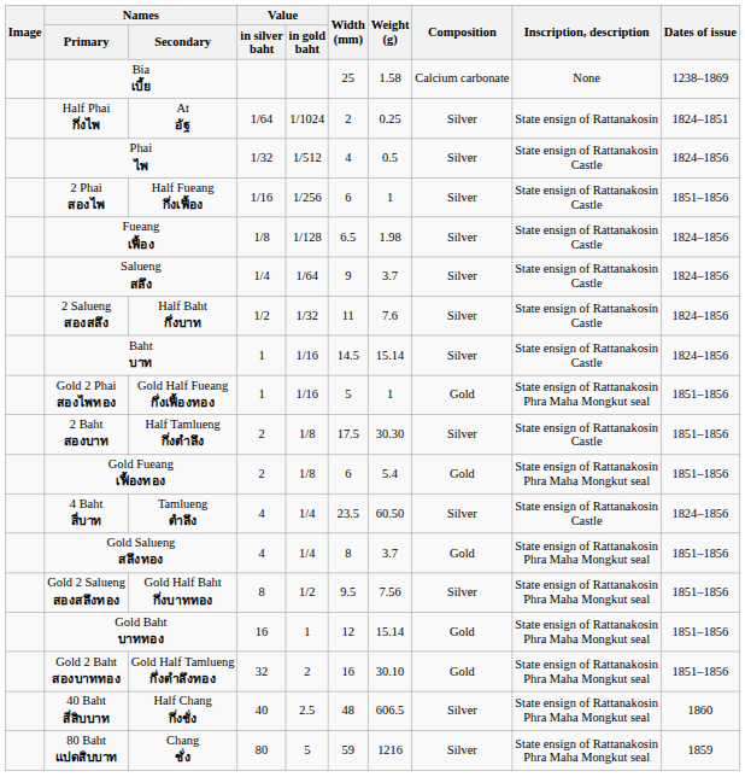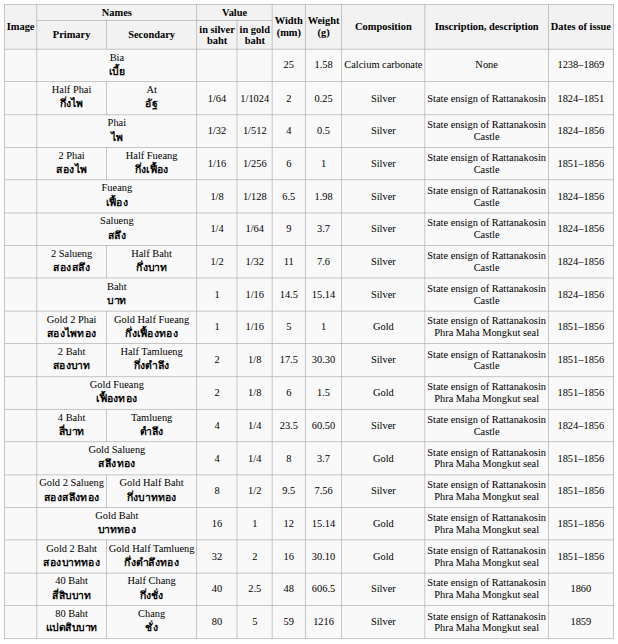 <table class="wikitable" style="text-align: center">
 <tr>
 <th rowspan="2">Image</th>
 <th colspan="2">Names</th>
 <th colspan="2">Value</th>
 <th rowspan="2">Width<br>(mm)</th>
 <th rowspan="2">Weight<br>(g)</th>
 <th rowspan="2">Composition</th>
 <th rowspan="2">Inscription, description</th>
 <th rowspan="2">Dates of issue</th>
 </tr>
 <tr>
 <th>Primary</th>
 <th>Secondary</th>
 <th>in silver<br>baht</th>
 <th>in gold<br>baht</th>
 </tr>
 <tr>
 <td></td>
 <td colspan="2">Bia<br><strong>เบี้ย</strong></td>
 <td></td>
 <td></td>
 <td>25</td>
 <td>1.58</td>
 <td>Calcium carbonate</td>
 <td>None</td>
 <td>1238–1869</td>
 </tr>
 <tr>
 <td></td>
 <td>Half Phai<br><strong>กึ่งไพ</strong></td>
 <td>At<br><strong>อัฐ</strong></td>
 <td>1/64</td>
 <td>1/1024</td>
 <td>2</td>
 <td>0.25</td>
 <td>Silver</td>
 <td>State ensign of Rattanakosin</td>
 <td>1824–1851</td>
 </tr>
 <tr>
 <td></td>
 <td colspan="2">Phai<br><strong>ไพ</strong></td>
 <td>1/32</td>
 <td>1/512</td>
 <td>4</td>
 <td>0.5</td>
 <td>Silver</td>
 <td>State ensign of Rattanakosin<br>Castle</td>
 <td>1824–1856</td>
 </tr>
 <tr>
 <td></td>
 <td>2 Phai<br><strong>สองไพ</strong></td>
 <td>Half Fueang<br><strong>กึ่งเฟื้อง</strong></td>
 <td>1/16</td>
 <td>1/256</td>
 <td>6</td>
 <td>1</td>
 <td>Silver</td>
 <td>State ensign of Rattanakosin<br>Castle</td>
 <td>1851–1856</td>
 </tr>
 <tr>
 <td></td>
 <td colspan="2">Fueang<br><strong>เฟื้อง</strong></td>
 <td>1/8</td>
 <td>1/128</td>
 <td>6.5</td>
 <td>1.98</td>
 <td>Silver</td>
 <td>State ensign of Rattanakosin<br>Castle</td>
 <td>1824–1856</td>
 </tr>
 <tr>
 <td></td>
 <td colspan="2">Salueng<br><strong>สลึง</strong></td>
 <td>1/4</td>
 <td>1/64</td>
 <td>9</td>
 <td>3.7</td>
 <td>Silver</td>
 <td>State ensign of Rattanakosin<br>Castle</td>
 <td>1824–1856</td>
 </tr>
 <tr>
 <td></td>
 <td>2 Salueng<br><strong>สองสลึง</strong></td>
 <td>Half Baht<br><strong>กึ่งบาท</strong></td>
 <td>1/2</td>
 <td>1/32</td>
 <td>11</td>
 <td>7.6</td>
 <td>Silver</td>
 <td>State ensign of Rattanakosin<br>Castle</td>
 <td>1824–1856</td>
 </tr>
 <tr>
 <td></td>
 <td colspan="2">Baht<br><strong>บาท</strong></td>
 <td>1</td>
 <td>1/16</td>
 <td>14.5</td>
 <td>15.14</td>
 <td>Silver</td>
 <td>State ensign of Rattanakosin<br>Castle</td>
 <td>1824–1856</td>
 </tr>
 <tr>
 <td></td>
 <td>Gold 2 Phai<br><strong>สองไพทอง</strong></td>
 <td>Gold Half Fueang<br><strong>กึ่งเฟื้องทอง</strong></td>
 <td>1</td>
 <td>1/16</td>
 <td>5</td>
 <td>1</td>
 <td>Gold</td>
 <td>State ensign of Rattanakosin<br>Phra Maha Mongkut seal</td>
 <td>1851–1856</td>
 </tr>
 <tr>
 <td></td>
 <td>2 Baht<br><strong>สองบาท</strong></td>
 <td>Half Tamlueng<br><strong>กึ่งตำลึง</strong></td>
 <td>2</td>
 <td>1/8</td>
 <td>17.5</td>
 <td>30.30</td>
 <td>Silver</td>
 <td>State ensign of Rattanakosin<br>Castle</td>
 <td>1851–1856</td>
 </tr>
 <tr>
 <td></td>
 <td colspan="2">Gold Fueang<br><strong>เฟื้องทอง</strong></td>
 <td>2</td>
 <td>1/8</td>
 <td>6</td>
-<td>5.4</td>
+<td>1.5</td>
 <td>Gold</td>
 <td>State ensign of Rattanakosin<br>Phra Maha Mongkut seal</td>
 <td>1851–1856</td>
 </tr>
 <tr>
 <td></td>
 <td>4 Baht<br><strong>สี่บาท</strong></td>
 <td>Tamlueng<br><strong>ตำลึง</strong></td>
 <td>4</td>
 <td>1/4</td>
 <td>23.5</td>
 <td>60.50</td>
 <td>Silver</td>
 <td>State ensign of Rattanakosin<br>Castle</td>
 <td>1824–1856</td>
 </tr>
 <tr>
 <td></td>
 <td colspan="2">Gold Salueng<br><strong>สลึงทอง</strong></td>
 <td>4</td>
 <td>1/4</td>
 <td>8</td>
 <td>3.7</td>
 <td>Gold</td>
 <td>State ensign of Rattanakosin<br>Phra Maha Mongkut seal</td>
 <td>1851–1856</td>
 </tr>
 <tr>
 <td></td>
 <td>Gold 2 Salueng<br><strong>สองสลึงทอง</strong></td>
 <td>Gold Half Baht<br><strong>กึ่งบาททอง</strong></td>
 <td>8</td>
 <td>1/2</td>
 <td>9.5</td>
 <td>7.56</td>
 <td>Silver</td>
 <td>State ensign of Rattanakosin<br>Phra Maha Mongkut seal</td>
 <td>1851–1856</td>
 </tr>
 <tr>
 <td></td>
 <td colspan="2">Gold Baht<br><strong>บาททอง</strong></td>
 <td>16</td>
 <td>1</td>
 <td>12</td>
 <td>15.14</td>
 <td>Gold</td>
 <td>State ensign of Rattanakosin<br>Phra Maha Mongkut seal</td>
 <td>1851–1856</td>
 </tr>
 <tr>
 <td></td>
 <td>Gold 2 Baht<br><strong>สองบาททอง</strong></td>
 <td>Gold Half Tamlueng<br><strong>กึ่งตำลึงทอง</strong></td>
 <td>32</td>
 <td>2</td>
 <td>16</td>
 <td>30.10</td>
 <td>Gold</td>
 <td>State ensign of Rattanakosin<br>Phra Maha Mongkut seal</td>
 <td>1851–1856</td>
 </tr>
 <tr>
 <td></td>
 <td>40 Baht<br><strong>สี่สิบบาท</strong></td>
 <td>Half Chang<br><strong>กึ่งชั่ง</strong></td>
 <td>40</td>
 <td>2.5</td>
 <td>48</td>
 <td>606.5</td>
 <td>Silver</td>
 <td>State ensign of Rattanakosin<br>Phra Maha Mongkut seal</td>
 <td>1860</td>
 </tr>
 <tr>
 <td></td>
 <td>80 Baht<br><strong>แปดสิบบาท</strong></td>
 <td>Chang<br><strong>ชั่ง</strong></td>
 <td>80</td>
 <td>5</td>
 <td>59</td>
 <td>1216</td>
 <td>Silver</td>
 <td>State ensign of Rattanakosin<br>Phra Maha Mongkut seal</td>
 <td>1859</td>
 </tr>
 </table>
